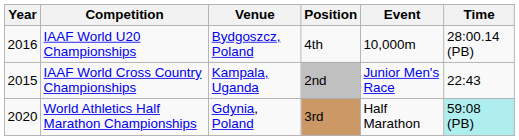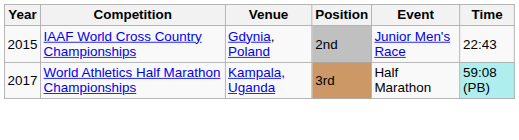 <table class="wikitable">
 <tr>
 <th>Year</th>
 <th>Competition</th>
 <th>Venue</th>
 <th>Position</th>
 <th>Event</th>
 <th>Time</th>
 </tr>
 <tr>
-<td>2016</td>
-<td><a href='#'>IAAF World U20 Championships</a></td>
-<td><a href='#'>Bydgoszcz, Poland</a></td>
-<td>4th</td>
-<td>10,000m</td>
-<td>28:00.14 (PB)</td>
-</tr>
-<tr>
 <td>2015</td>
 <td><a href='#'>IAAF World Cross Country Championships</a></td>
-<td><a href='#'>Kampala, Uganda</a></td>
+<td><a href='#'>Gdynia</a>, <a href='#'>Poland</a></td>
 <td bgcolor=silver>2nd</td>
 <td><a href='#'>Junior Men's Race</a></td>
 <td>22:43</td>
 </tr>
 <tr>
-<td>2020</td>
+<td>2017</td>
 <td><a href='#'>World Athletics Half Marathon Championships</a></td>
-<td><a href='#'>Gdynia</a>, <a href='#'>Poland</a></td>
+<td><a href='#'>Kampala, Uganda</a></td>
 <td bgcolor=cc9966>3rd</td>
 <td>Half Marathon</td>
 <td style="background: paleturquoise;">59:08 (PB)</td>
 </tr>
 </table>
